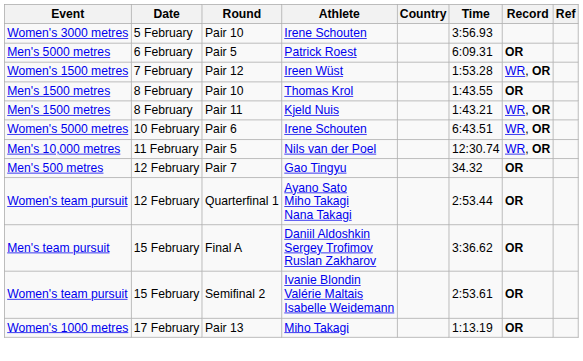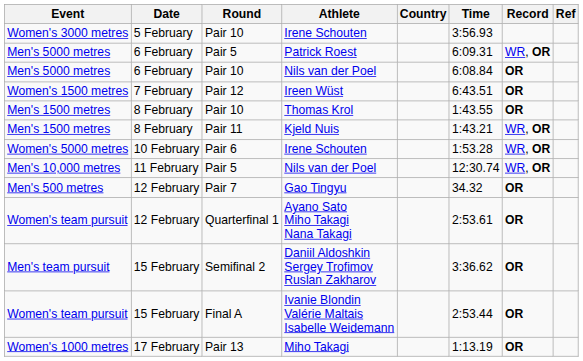 <table class="wikitable">
 <tr>
 <th>Event</th>
 <th>Date</th>
 <th>Round</th>
 <th>Athlete</th>
 <th>Country</th>
 <th>Time</th>
 <th>Record</th>
 <th>Ref</th>
 </tr>
 <tr>
 <td><a href='#'>Women's 3000 metres</a></td>
 <td>5 February</td>
 <td>Pair 10</td>
 <td align=left><a href='#'>Irene Schouten</a></td>
 <td align=left></td>
 <td>3:56.93</td>
 <td></td>
 <td></td>
 </tr>
 <tr>
 <td><a href='#'>Men's 5000 metres</a></td>
 <td>6 February</td>
 <td>Pair 5</td>
 <td align=left><a href='#'>Patrick Roest</a></td>
 <td align=left></td>
 <td>6:09.31</td>
+<td><a href='#'>WR</a>, <strong>OR</strong></td>
+<td></td>
+</tr>
+<tr>
+<td><a href='#'>Men's 5000 metres</a></td>
+<td>6 February</td>
+<td>Pair 10</td>
+<td align=left><a href='#'>Nils van der Poel</a></td>
+<td align=left></td>
+<td>6:08.84</td>
 <td><strong>OR</strong></td>
 <td></td>
 </tr>
 <tr>
 <td><a href='#'>Women's 1500 metres</a></td>
 <td>7 February</td>
 <td>Pair 12</td>
 <td align=left><a href='#'>Ireen Wüst</a></td>
 <td align=left></td>
-<td>1:53.28</td>
-<td><a href='#'>WR</a>, <strong>OR</strong></td>
+<td>6:43.51</td>
+<td><strong>OR</strong></td>
 <td></td>
 </tr>
 <tr>
 <td><a href='#'>Men's 1500 metres</a></td>
 <td>8 February</td>
 <td>Pair 10</td>
 <td><a href='#'>Thomas Krol</a></td>
 <td></td>
 <td>1:43.55</td>
 <td><strong>OR</strong></td>
 <td></td>
 </tr>
 <tr>
 <td><a href='#'>Men's 1500 metres</a></td>
 <td>8 February</td>
 <td>Pair 11</td>
 <td><a href='#'>Kjeld Nuis</a></td>
 <td></td>
 <td>1:43.21</td>
 <td><a href='#'>WR</a>, <strong>OR</strong></td>
 <td></td>
 </tr>
 <tr>
 <td><a href='#'>Women's 5000 metres</a></td>
 <td>10 February</td>
 <td>Pair 6</td>
 <td><a href='#'>Irene Schouten</a></td>
 <td></td>
-<td>6:43.51</td>
+<td>1:53.28</td>
 <td><a href='#'>WR</a>, <strong>OR</strong></td>
 <td></td>
 </tr>
 <tr>
 <td><a href='#'>Men's 10,000 metres</a></td>
 <td>11 February</td>
 <td>Pair 5</td>
 <td><a href='#'>Nils van der Poel</a></td>
 <td></td>
 <td>12:30.74</td>
 <td><a href='#'>WR</a>, <strong>OR</strong></td>
 <td></td>
 </tr>
 <tr>
 <td><a href='#'>Men's 500 metres</a></td>
 <td>12 February</td>
 <td>Pair 7</td>
 <td><a href='#'>Gao Tingyu</a></td>
 <td></td>
 <td>34.32</td>
 <td><strong>OR</strong></td>
 <td></td>
 </tr>
 <tr>
 <td><a href='#'>Women's team pursuit</a></td>
 <td>12 February</td>
 <td>Quarterfinal 1</td>
 <td align=left><a href='#'>Ayano Sato</a><br><a href='#'>Miho Takagi</a><br><a href='#'>Nana Takagi</a></td>
 <td align=left></td>
-<td>2:53.44</td>
+<td>2:53.61</td>
 <td><strong>OR</strong></td>
 <td></td>
 </tr>
 <tr>
 <td><a href='#'>Men's team pursuit</a></td>
 <td>15 February</td>
-<td>Final A</td>
+<td>Semifinal 2</td>
 <td align=left><a href='#'>Daniil Aldoshkin</a><br><a href='#'>Sergey Trofimov</a><br><a href='#'>Ruslan Zakharov</a></td>
 <td align=left></td>
 <td>3:36.62</td>
 <td><strong>OR</strong></td>
 <td></td>
 </tr>
 <tr>
 <td><a href='#'>Women's team pursuit</a></td>
 <td>15 February</td>
-<td>Semifinal 2</td>
+<td>Final A</td>
 <td align=left><a href='#'>Ivanie Blondin</a><br><a href='#'>Valérie Maltais</a><br><a href='#'>Isabelle Weidemann</a></td>
 <td align=left></td>
-<td>2:53.61</td>
+<td>2:53.44</td>
 <td><strong>OR</strong></td>
 <td></td>
 </tr>
 <tr>
 <td><a href='#'>Women's 1000 metres</a></td>
 <td>17 February</td>
 <td>Pair 13</td>
 <td align=left><a href='#'>Miho Takagi</a></td>
 <td align=left></td>
 <td>1:13.19</td>
 <td><strong>OR</strong></td>
 <td></td>
 </tr>
 </table>
